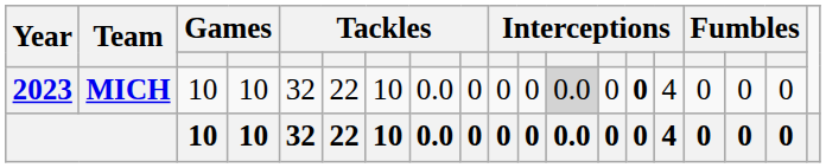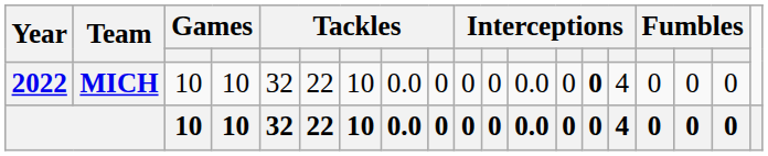 <table class="wikitable" style="text-align:center;">
 <tr>
 <th rowspan="2">Year</th>
 <th rowspan="2">Team</th>
 <th colspan="2">Games</th>
 <th colspan="5">Tackles</th>
 <th colspan="6">Interceptions</th>
 <th colspan="3">Fumbles</th>
 </tr>
 <tr>
 <th></th>
 <th></th>
 <th></th>
 <th></th>
 <th></th>
 <th></th>
 <th></th>
 <th></th>
 <th></th>
 <th></th>
 <th></th>
 <th></th>
 <th></th>
 <th></th>
 <th></th>
 <th></th>
 </tr>
 <tr>
-<th><a href='#'>2023</a></th>
+<th><a href='#'>2022</a></th>
 <th><a href='#'>MICH</a></th>
 <td>10</td>
 <td>10</td>
 <td>32</td>
 <td>22</td>
 <td>10</td>
 <td>0.0</td>
 <td>0</td>
 <td>0</td>
 <td>0</td>
-<td style="background: lightgrey;">0.0</td>
+<td>0.0</td>
 <td>0</td>
 <td><strong>0</strong></td>
 <td>4</td>
 <td>0</td>
 <td>0</td>
 <td>0</td>
 </tr>
 <tr>
 <th colspan="2"></th>
 <th>10</th>
 <th>10</th>
 <th>32</th>
 <th>22</th>
 <th>10</th>
 <th>0.0</th>
 <th>0</th>
 <th>0</th>
 <th>0</th>
 <th>0.0</th>
 <th>0</th>
 <th>0</th>
 <th>4</th>
 <th>0</th>
 <th>0</th>
 <th>0</th>
 <th></th>
 </tr>
 </table>
